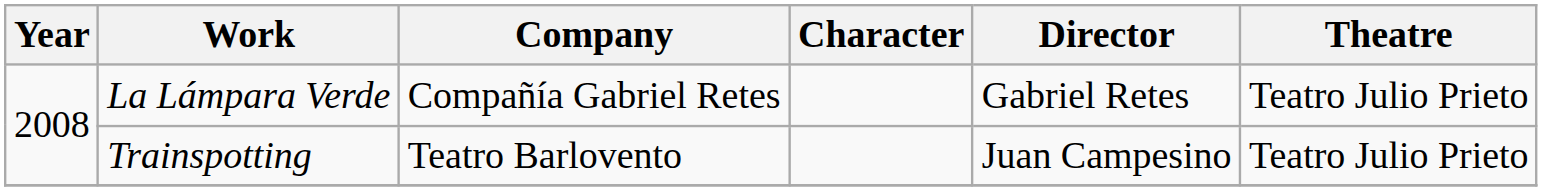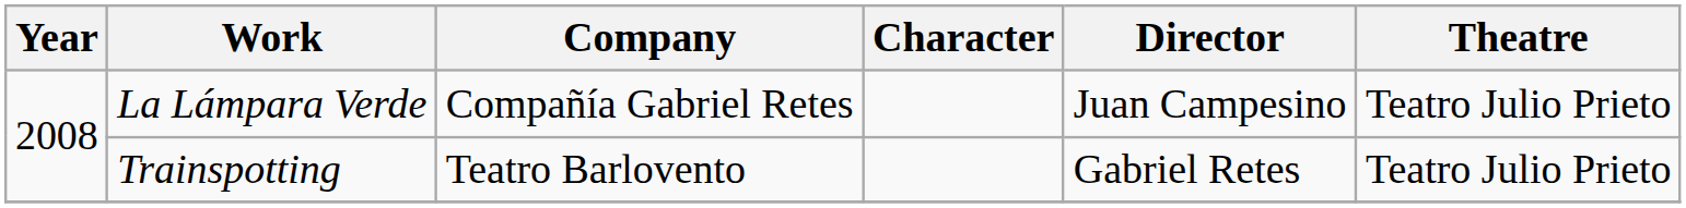 <table class="wikitable">
 <tr>
 <th>Year</th>
 <th>Work</th>
 <th>Company</th>
 <th>Character</th>
 <th>Director</th>
 <th>Theatre</th>
 </tr>
 <tr>
 <td rowspan=2>2008</td>
 <td><em>La Lámpara Verde</em></td>
 <td>Compañía Gabriel Retes</td>
 <td></td>
-<td>Gabriel Retes</td>
+<td>Juan Campesino</td>
 <td>Teatro Julio Prieto</td>
 </tr>
 <tr>
 <td><em>Trainspotting</em></td>
 <td>Teatro Barlovento</td>
 <td></td>
-<td>Juan Campesino</td>
+<td>Gabriel Retes</td>
 <td>Teatro Julio Prieto</td>
 </tr>
 <tr>
 </tr>
 </table>
